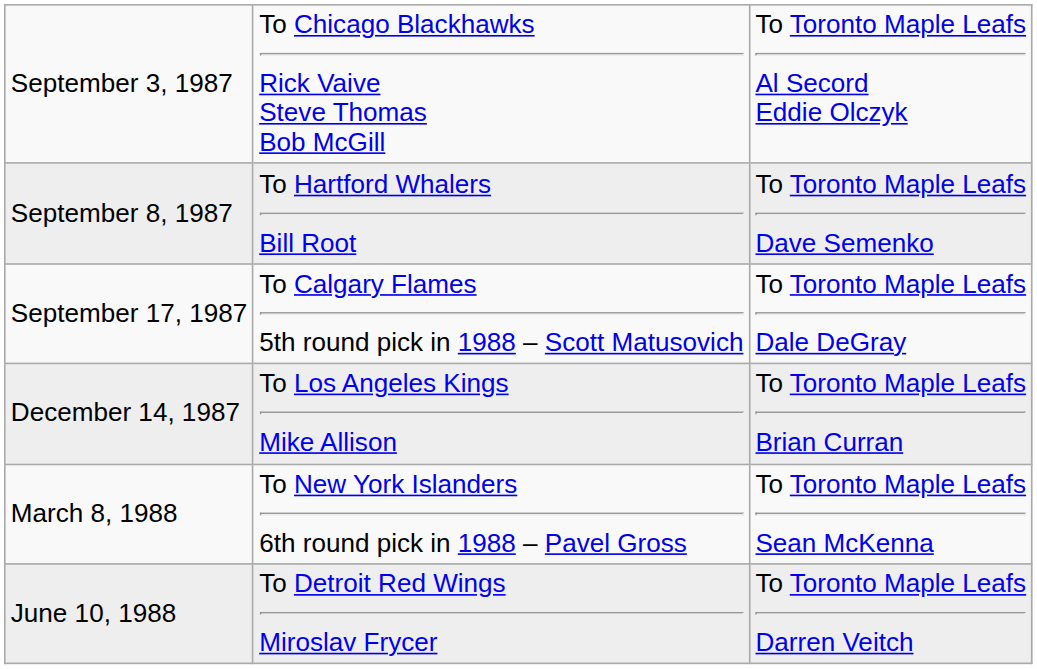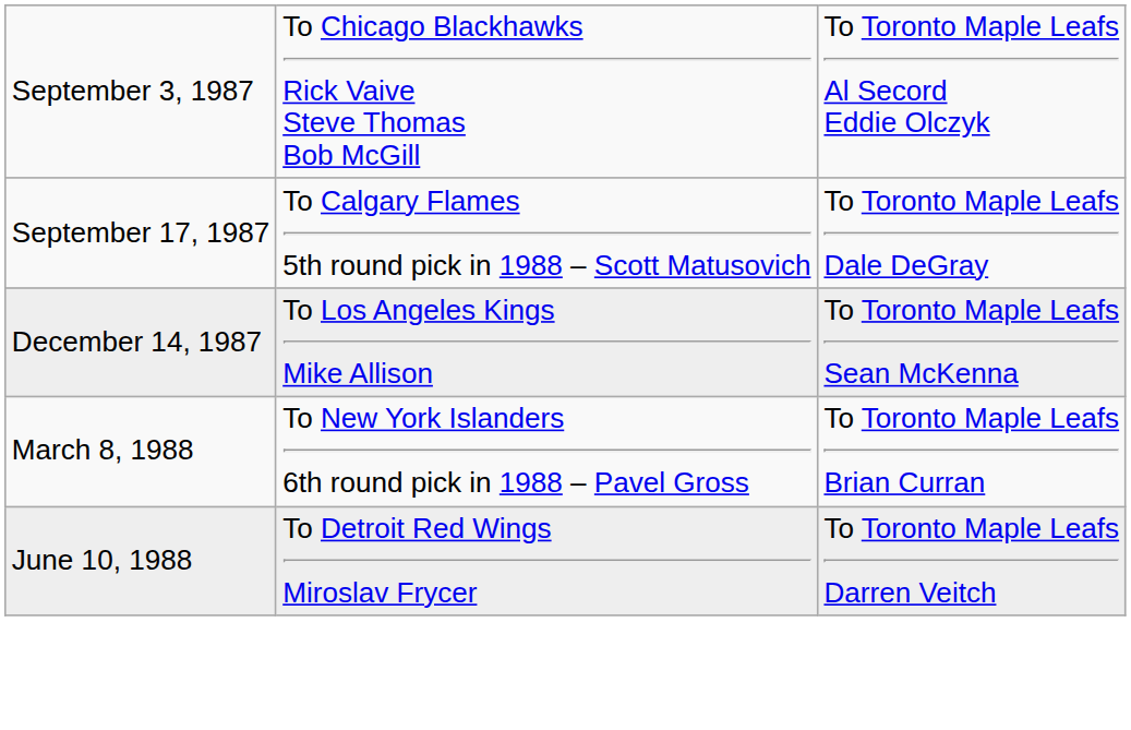 <table class="wikitable">
 <tr>
 <td>September 3, 1987</td>
 <td valign="top">To <a href='#'>Chicago Blackhawks</a><hr><a href='#'>Rick Vaive</a> <br> <a href='#'>Steve Thomas</a> <br> <a href='#'>Bob McGill</a></td>
 <td valign="top">To <a href='#'>Toronto Maple Leafs</a><hr><a href='#'>Al Secord</a> <br> <a href='#'>Eddie Olczyk</a></td>
-</tr>
-<tr style="background:#eee;">
-<td>September 8, 1987</td>
-<td valign="top">To <a href='#'>Hartford Whalers</a><hr><a href='#'>Bill Root</a></td>
-<td valign="top">To <a href='#'>Toronto Maple Leafs</a><hr><a href='#'>Dave Semenko</a></td>
 </tr>
 <tr>
 <td>September 17, 1987</td>
 <td valign="top">To <a href='#'>Calgary Flames</a><hr>5th round pick in <a href='#'>1988</a> – <a href='#'>Scott Matusovich</a></td>
 <td valign="top">To <a href='#'>Toronto Maple Leafs</a><hr><a href='#'>Dale DeGray</a></td>
 </tr>
 <tr style="background:#eee;">
 <td>December 14, 1987</td>
 <td valign="top">To <a href='#'>Los Angeles Kings</a><hr><a href='#'>Mike Allison</a></td>
-<td valign="top">To <a href='#'>Toronto Maple Leafs</a><hr><a href='#'>Brian Curran</a></td>
+<td valign="top">To <a href='#'>Toronto Maple Leafs</a><hr><a href='#'>Sean McKenna</a></td>
 </tr>
 <tr>
 <td>March 8, 1988</td>
 <td valign="top">To <a href='#'>New York Islanders</a><hr>6th round pick in <a href='#'>1988</a> – <a href='#'>Pavel Gross</a></td>
-<td valign="top">To <a href='#'>Toronto Maple Leafs</a><hr><a href='#'>Sean McKenna</a></td>
+<td valign="top">To <a href='#'>Toronto Maple Leafs</a><hr><a href='#'>Brian Curran</a></td>
 </tr>
 <tr style="background:#eee;">
 <td>June 10, 1988</td>
 <td valign="top">To <a href='#'>Detroit Red Wings</a><hr><a href='#'>Miroslav Frycer</a></td>
 <td valign="top">To <a href='#'>Toronto Maple Leafs</a><hr><a href='#'>Darren Veitch</a></td>
 </tr>
 </table>
